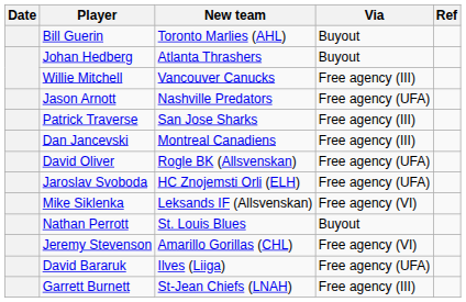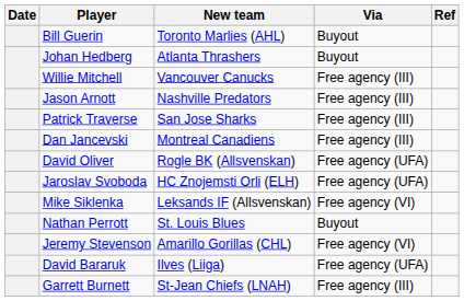 <table class="wikitable plainrowheaders">
 <tr style="background:#ddd; text-align:center;">
 <th>Date</th>
 <th>Player</th>
 <th>New team</th>
 <th>Via</th>
 <th>Ref</th>
 </tr>
 <tr>
 <th scope="row"></th>
 <td><a href='#'>Bill Guerin</a></td>
 <td><a href='#'>Toronto Marlies</a> (<a href='#'>AHL</a>)</td>
 <td>Buyout</td>
 <td></td>
 </tr>
 <tr>
 <th scope="row" rowspan=2></th>
 <td><a href='#'>Johan Hedberg</a></td>
 <td><a href='#'>Atlanta Thrashers</a></td>
 <td>Buyout</td>
 <td></td>
 </tr>
 <tr>
 <td><a href='#'>Willie Mitchell</a></td>
 <td><a href='#'>Vancouver Canucks</a></td>
 <td>Free agency (III)</td>
 <td></td>
 </tr>
 <tr>
 <th scope="row"></th>
 <td><a href='#'>Jason Arnott</a></td>
 <td><a href='#'>Nashville Predators</a></td>
-<td>Free agency (UFA)</td>
+<td>Free agency (III)</td>
 <td></td>
 </tr>
 <tr>
 <th scope="row"></th>
 <td><a href='#'>Patrick Traverse</a></td>
 <td><a href='#'>San Jose Sharks</a></td>
 <td>Free agency (III)</td>
 <td></td>
 </tr>
 <tr>
 <th scope="row"></th>
 <td><a href='#'>Dan Jancevski</a></td>
 <td><a href='#'>Montreal Canadiens</a></td>
 <td>Free agency (III)</td>
 <td></td>
 </tr>
 <tr>
 <th scope="row"></th>
 <td><a href='#'>David Oliver</a></td>
 <td><a href='#'>Rogle BK</a> (<a href='#'>Allsvenskan</a>)</td>
 <td>Free agency (UFA)</td>
 <td></td>
 </tr>
 <tr>
 <th scope="row"></th>
 <td><a href='#'>Jaroslav Svoboda</a></td>
 <td><a href='#'>HC Znojemsti Orli</a> (<a href='#'>ELH</a>)</td>
 <td>Free agency (UFA)</td>
 <td></td>
 </tr>
 <tr>
 <th scope="row"></th>
 <td><a href='#'>Mike Siklenka</a></td>
 <td><a href='#'>Leksands IF</a> (Allsvenskan)</td>
 <td>Free agency (VI)</td>
 <td></td>
 </tr>
 <tr>
 <th scope="row"></th>
 <td><a href='#'>Nathan Perrott</a></td>
 <td><a href='#'>St. Louis Blues</a></td>
 <td>Buyout</td>
 <td></td>
 </tr>
 <tr>
 <th scope="row"></th>
 <td><a href='#'>Jeremy Stevenson</a></td>
 <td><a href='#'>Amarillo Gorillas</a> (<a href='#'>CHL</a>)</td>
 <td>Free agency (VI)</td>
 <td></td>
 </tr>
 <tr>
 <th scope="row"></th>
 <td><a href='#'>David Bararuk</a></td>
 <td><a href='#'>Ilves</a> (<a href='#'>Liiga</a>)</td>
 <td>Free agency (UFA)</td>
 <td></td>
 </tr>
 <tr>
 <th scope="row"></th>
 <td><a href='#'>Garrett Burnett</a></td>
 <td><a href='#'>St-Jean Chiefs</a> (<a href='#'>LNAH</a>)</td>
 <td>Free agency (III)</td>
 <td></td>
 </tr>
 </table>
